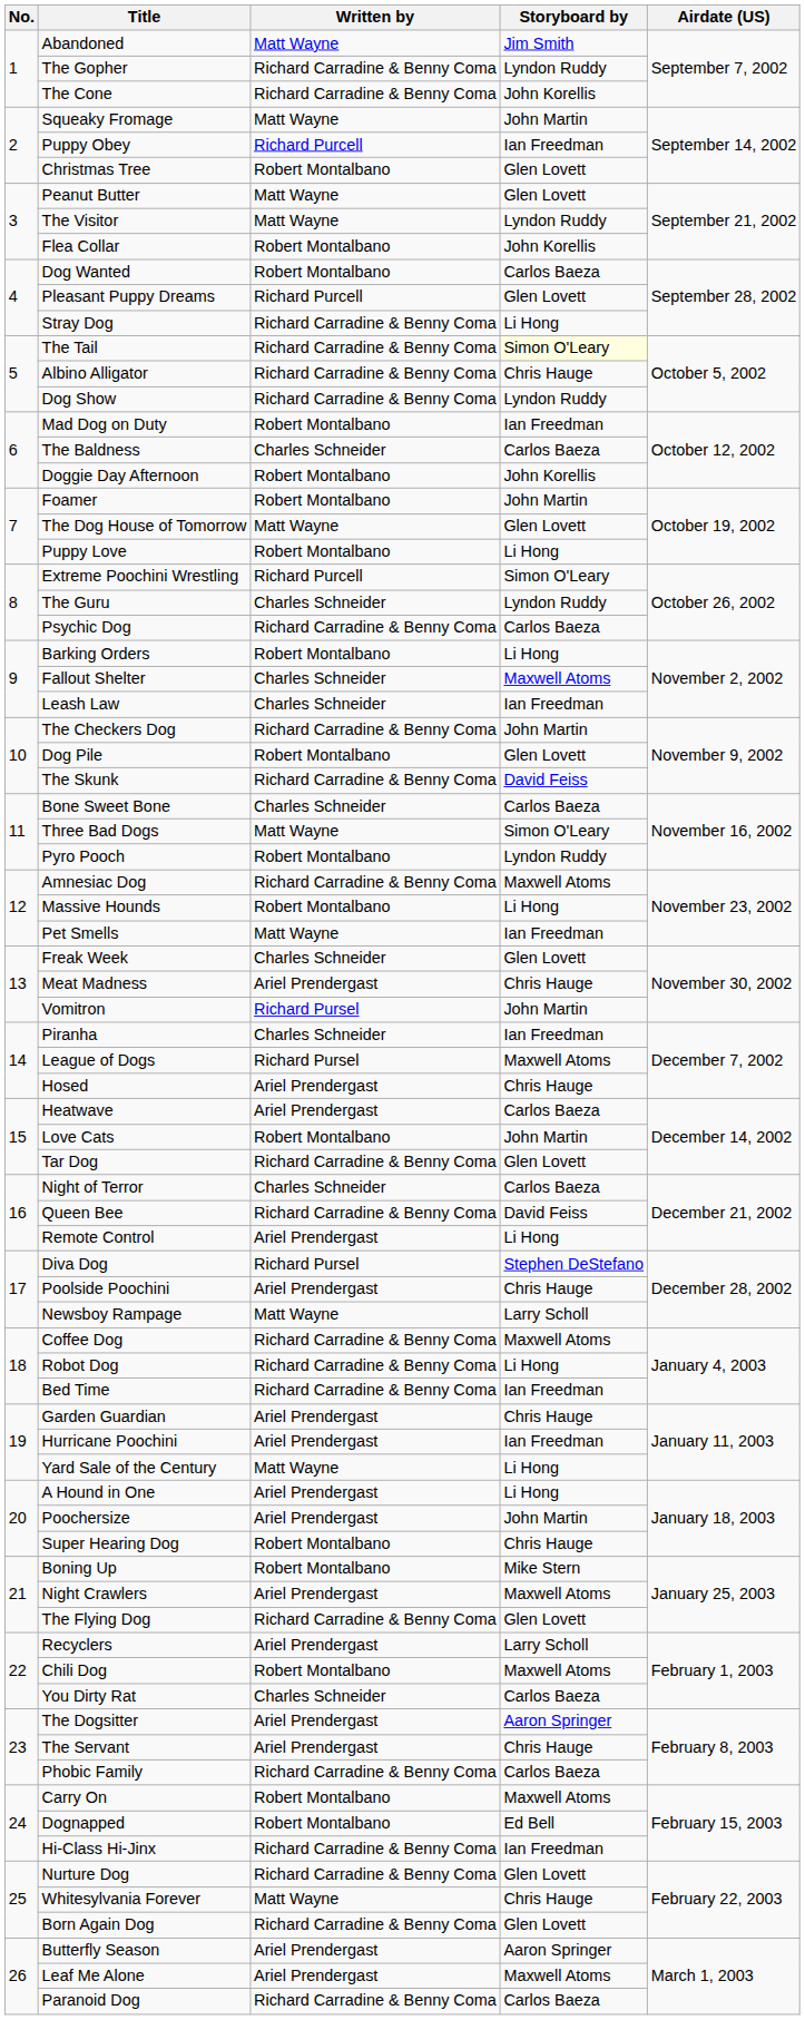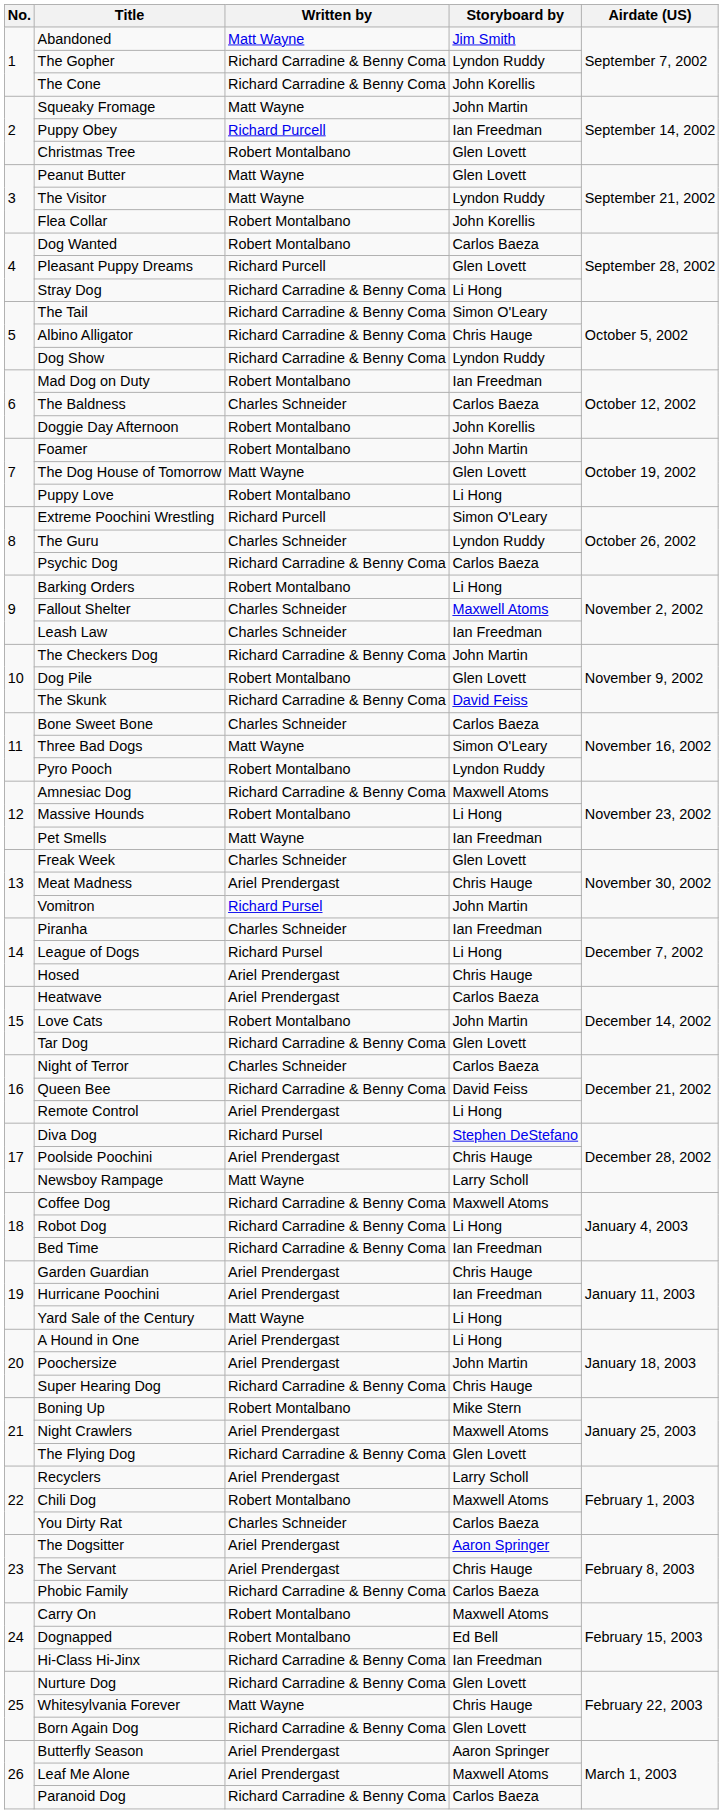 <table class="wikitable">
 <tr>
 <th>No.</th>
 <th>Title</th>
 <th>Written by</th>
 <th>Storyboard by</th>
 <th>Airdate (US)</th>
 </tr>
 <tr>
 <td rowspan="3">1</td>
 <td>Abandoned</td>
 <td><a href='#'>Matt Wayne</a></td>
 <td><a href='#'>Jim Smith</a></td>
 <td rowspan="3">September 7, 2002</td>
 </tr>
 <tr>
 <td>The Gopher</td>
 <td>Richard Carradine & Benny Coma</td>
 <td>Lyndon Ruddy</td>
 </tr>
 <tr>
 <td>The Cone</td>
 <td>Richard Carradine & Benny Coma</td>
 <td>John Korellis</td>
 </tr>
 <tr>
 <td rowspan="3">2</td>
 <td>Squeaky Fromage</td>
 <td>Matt Wayne</td>
 <td>John Martin</td>
 <td rowspan="3">September 14, 2002</td>
 </tr>
 <tr>
 <td>Puppy Obey</td>
 <td><a href='#'>Richard Purcell</a></td>
 <td>Ian Freedman</td>
 </tr>
 <tr>
 <td>Christmas Tree</td>
 <td>Robert Montalbano</td>
 <td>Glen Lovett</td>
 </tr>
 <tr>
 <td rowspan="3">3</td>
 <td>Peanut Butter</td>
 <td>Matt Wayne</td>
 <td>Glen Lovett</td>
 <td rowspan="3">September 21, 2002</td>
 </tr>
 <tr>
 <td>The Visitor</td>
 <td>Matt Wayne</td>
 <td>Lyndon Ruddy</td>
 </tr>
 <tr>
 <td>Flea Collar</td>
 <td>Robert Montalbano</td>
 <td>John Korellis</td>
 </tr>
 <tr>
 <td rowspan="3">4</td>
 <td>Dog Wanted</td>
 <td>Robert Montalbano</td>
 <td>Carlos Baeza</td>
 <td rowspan="3">September 28, 2002</td>
 </tr>
 <tr>
 <td>Pleasant Puppy Dreams</td>
 <td>Richard Purcell</td>
 <td>Glen Lovett</td>
 </tr>
 <tr>
 <td>Stray Dog</td>
 <td>Richard Carradine & Benny Coma</td>
 <td>Li Hong</td>
 </tr>
 <tr>
 <td rowspan="3">5</td>
 <td>The Tail</td>
 <td>Richard Carradine & Benny Coma</td>
-<td style="background: lightyellow;">Simon O'Leary</td>
+<td>Simon O'Leary</td>
 <td rowspan="3">October 5, 2002</td>
 </tr>
 <tr>
 <td>Albino Alligator</td>
 <td>Richard Carradine & Benny Coma</td>
 <td>Chris Hauge</td>
 </tr>
 <tr>
 <td>Dog Show</td>
 <td>Richard Carradine & Benny Coma</td>
 <td>Lyndon Ruddy</td>
 </tr>
 <tr>
 <td rowspan="3">6</td>
 <td>Mad Dog on Duty</td>
 <td>Robert Montalbano</td>
 <td>Ian Freedman</td>
 <td rowspan="3">October 12, 2002</td>
 </tr>
 <tr>
 <td>The Baldness</td>
 <td>Charles Schneider</td>
 <td>Carlos Baeza</td>
 </tr>
 <tr>
 <td>Doggie Day Afternoon</td>
 <td>Robert Montalbano</td>
 <td>John Korellis</td>
 </tr>
 <tr>
 <td rowspan="3">7</td>
 <td>Foamer</td>
 <td>Robert Montalbano</td>
 <td>John Martin</td>
 <td rowspan="3">October 19, 2002</td>
 </tr>
 <tr>
 <td>The Dog House of Tomorrow</td>
 <td>Matt Wayne</td>
 <td>Glen Lovett</td>
 </tr>
 <tr>
 <td>Puppy Love</td>
 <td>Robert Montalbano</td>
 <td>Li Hong</td>
 </tr>
 <tr>
 <td rowspan="3">8</td>
 <td>Extreme Poochini Wrestling</td>
 <td>Richard Purcell</td>
 <td>Simon O'Leary</td>
 <td rowspan="3">October 26, 2002</td>
 </tr>
 <tr>
 <td>The Guru</td>
 <td>Charles Schneider</td>
 <td>Lyndon Ruddy</td>
 </tr>
 <tr>
 <td>Psychic Dog</td>
 <td>Richard Carradine & Benny Coma</td>
 <td>Carlos Baeza</td>
 </tr>
 <tr>
 <td rowspan="3">9</td>
 <td>Barking Orders</td>
 <td>Robert Montalbano</td>
 <td>Li Hong</td>
 <td rowspan="3">November 2, 2002</td>
 </tr>
 <tr>
 <td>Fallout Shelter</td>
 <td>Charles Schneider</td>
 <td><a href='#'>Maxwell Atoms</a></td>
 </tr>
 <tr>
 <td>Leash Law</td>
 <td>Charles Schneider</td>
 <td>Ian Freedman</td>
 </tr>
 <tr>
 <td rowspan="3">10</td>
 <td>The Checkers Dog</td>
 <td>Richard Carradine & Benny Coma</td>
 <td>John Martin</td>
 <td rowspan="3">November 9, 2002</td>
 </tr>
 <tr>
 <td>Dog Pile</td>
 <td>Robert Montalbano</td>
 <td>Glen Lovett</td>
 </tr>
 <tr>
 <td>The Skunk</td>
 <td>Richard Carradine & Benny Coma</td>
 <td><a href='#'>David Feiss</a></td>
 </tr>
 <tr>
 <td rowspan="3">11</td>
 <td>Bone Sweet Bone</td>
 <td>Charles Schneider</td>
 <td>Carlos Baeza</td>
 <td rowspan="3">November 16, 2002</td>
 </tr>
 <tr>
 <td>Three Bad Dogs</td>
 <td>Matt Wayne</td>
 <td>Simon O'Leary</td>
 </tr>
 <tr>
 <td>Pyro Pooch</td>
 <td>Robert Montalbano</td>
 <td>Lyndon Ruddy</td>
 </tr>
 <tr>
 <td rowspan="3">12</td>
 <td>Amnesiac Dog</td>
 <td>Richard Carradine & Benny Coma</td>
 <td>Maxwell Atoms</td>
 <td rowspan="3">November 23, 2002</td>
 </tr>
 <tr>
 <td>Massive Hounds</td>
 <td>Robert Montalbano</td>
 <td>Li Hong</td>
 </tr>
 <tr>
 <td>Pet Smells</td>
 <td>Matt Wayne</td>
 <td>Ian Freedman</td>
 </tr>
 <tr>
 <td rowspan="3">13</td>
 <td>Freak Week</td>
 <td>Charles Schneider</td>
 <td>Glen Lovett</td>
 <td rowspan="3">November 30, 2002</td>
 </tr>
 <tr>
 <td>Meat Madness</td>
 <td>Ariel Prendergast</td>
 <td>Chris Hauge</td>
 </tr>
 <tr>
 <td>Vomitron</td>
 <td><a href='#'>Richard Pursel</a></td>
 <td>John Martin</td>
 </tr>
 <tr>
 <td rowspan="3">14</td>
 <td>Piranha</td>
 <td>Charles Schneider</td>
 <td>Ian Freedman</td>
 <td rowspan="3">December 7, 2002</td>
 </tr>
 <tr>
 <td>League of Dogs</td>
 <td>Richard Pursel</td>
-<td>Maxwell Atoms</td>
+<td>Li Hong</td>
 </tr>
 <tr>
 <td>Hosed</td>
 <td>Ariel Prendergast</td>
 <td>Chris Hauge</td>
 </tr>
 <tr>
 <td rowspan="3">15</td>
 <td>Heatwave</td>
 <td>Ariel Prendergast</td>
 <td>Carlos Baeza</td>
 <td rowspan="3">December 14, 2002</td>
 </tr>
 <tr>
 <td>Love Cats</td>
 <td>Robert Montalbano</td>
 <td>John Martin</td>
 </tr>
 <tr>
 <td>Tar Dog</td>
 <td>Richard Carradine & Benny Coma</td>
 <td>Glen Lovett</td>
 </tr>
 <tr>
 <td rowspan="3">16</td>
 <td>Night of Terror</td>
 <td>Charles Schneider</td>
 <td>Carlos Baeza</td>
 <td rowspan="3">December 21, 2002</td>
 </tr>
 <tr>
 <td>Queen Bee</td>
 <td>Richard Carradine & Benny Coma</td>
 <td>David Feiss</td>
 </tr>
 <tr>
 <td>Remote Control</td>
 <td>Ariel Prendergast</td>
 <td>Li Hong</td>
 </tr>
 <tr>
 <td rowspan="3">17</td>
 <td>Diva Dog</td>
 <td>Richard Pursel</td>
 <td><a href='#'>Stephen DeStefano</a></td>
 <td rowspan="3">December 28, 2002</td>
 </tr>
 <tr>
 <td>Poolside Poochini</td>
 <td>Ariel Prendergast</td>
 <td>Chris Hauge</td>
 </tr>
 <tr>
 <td>Newsboy Rampage</td>
 <td>Matt Wayne</td>
 <td>Larry Scholl</td>
 </tr>
 <tr>
 <td rowspan="3">18</td>
 <td>Coffee Dog</td>
 <td>Richard Carradine & Benny Coma</td>
 <td>Maxwell Atoms</td>
 <td rowspan="3">January 4, 2003</td>
 </tr>
 <tr>
 <td>Robot Dog</td>
 <td>Richard Carradine & Benny Coma</td>
 <td>Li Hong</td>
 </tr>
 <tr>
 <td>Bed Time</td>
 <td>Richard Carradine & Benny Coma</td>
 <td>Ian Freedman</td>
 </tr>
 <tr>
 <td rowspan="3">19</td>
 <td>Garden Guardian</td>
 <td>Ariel Prendergast</td>
 <td>Chris Hauge</td>
 <td rowspan="3">January 11, 2003</td>
 </tr>
 <tr>
 <td>Hurricane Poochini</td>
 <td>Ariel Prendergast</td>
 <td>Ian Freedman</td>
 </tr>
 <tr>
 <td>Yard Sale of the Century</td>
 <td>Matt Wayne</td>
 <td>Li Hong</td>
 </tr>
 <tr>
 <td rowspan="3">20</td>
 <td>A Hound in One</td>
 <td>Ariel Prendergast</td>
 <td>Li Hong</td>
 <td rowspan="3">January 18, 2003</td>
 </tr>
 <tr>
 <td>Poochersize</td>
 <td>Ariel Prendergast</td>
 <td>John Martin</td>
 </tr>
 <tr>
 <td>Super Hearing Dog</td>
-<td>Robert Montalbano</td>
+<td>Richard Carradine & Benny Coma</td>
 <td>Chris Hauge</td>
 </tr>
 <tr>
 <td rowspan="3">21</td>
 <td>Boning Up</td>
 <td>Robert Montalbano</td>
 <td>Mike Stern</td>
 <td rowspan="3">January 25, 2003</td>
 </tr>
 <tr>
 <td>Night Crawlers</td>
 <td>Ariel Prendergast</td>
 <td>Maxwell Atoms</td>
 </tr>
 <tr>
 <td>The Flying Dog</td>
 <td>Richard Carradine & Benny Coma</td>
 <td>Glen Lovett</td>
 </tr>
 <tr>
 <td rowspan="3">22</td>
 <td>Recyclers</td>
 <td>Ariel Prendergast</td>
 <td>Larry Scholl</td>
 <td rowspan="3">February 1, 2003</td>
 </tr>
 <tr>
 <td>Chili Dog</td>
 <td>Robert Montalbano</td>
 <td>Maxwell Atoms</td>
 </tr>
 <tr>
 <td>You Dirty Rat</td>
 <td>Charles Schneider</td>
 <td>Carlos Baeza</td>
 </tr>
 <tr>
 <td rowspan="3">23</td>
 <td>The Dogsitter</td>
 <td>Ariel Prendergast</td>
 <td><a href='#'>Aaron Springer</a></td>
 <td rowspan="3">February 8, 2003</td>
 </tr>
 <tr>
 <td>The Servant</td>
 <td>Ariel Prendergast</td>
 <td>Chris Hauge</td>
 </tr>
 <tr>
 <td>Phobic Family</td>
 <td>Richard Carradine & Benny Coma</td>
 <td>Carlos Baeza</td>
 </tr>
 <tr>
 <td rowspan="3">24</td>
 <td>Carry On</td>
 <td>Robert Montalbano</td>
 <td>Maxwell Atoms</td>
 <td rowspan="3">February 15, 2003</td>
 </tr>
 <tr>
 <td>Dognapped</td>
 <td>Robert Montalbano</td>
 <td>Ed Bell</td>
 </tr>
 <tr>
 <td>Hi-Class Hi-Jinx</td>
 <td>Richard Carradine & Benny Coma</td>
 <td>Ian Freedman</td>
 </tr>
 <tr>
 <td rowspan="3">25</td>
 <td>Nurture Dog</td>
 <td>Richard Carradine & Benny Coma</td>
 <td>Glen Lovett</td>
 <td rowspan="3">February 22, 2003</td>
 </tr>
 <tr>
 <td>Whitesylvania Forever</td>
 <td>Matt Wayne</td>
 <td>Chris Hauge</td>
 </tr>
 <tr>
 <td>Born Again Dog</td>
 <td>Richard Carradine & Benny Coma</td>
 <td>Glen Lovett</td>
 </tr>
 <tr>
 <td rowspan="3">26</td>
 <td>Butterfly Season</td>
 <td>Ariel Prendergast</td>
 <td>Aaron Springer</td>
 <td rowspan="3">March 1, 2003</td>
 </tr>
 <tr>
 <td>Leaf Me Alone</td>
 <td>Ariel Prendergast</td>
 <td>Maxwell Atoms</td>
 </tr>
 <tr>
 <td>Paranoid Dog</td>
 <td>Richard Carradine & Benny Coma</td>
 <td>Carlos Baeza</td>
 </tr>
 </table>
